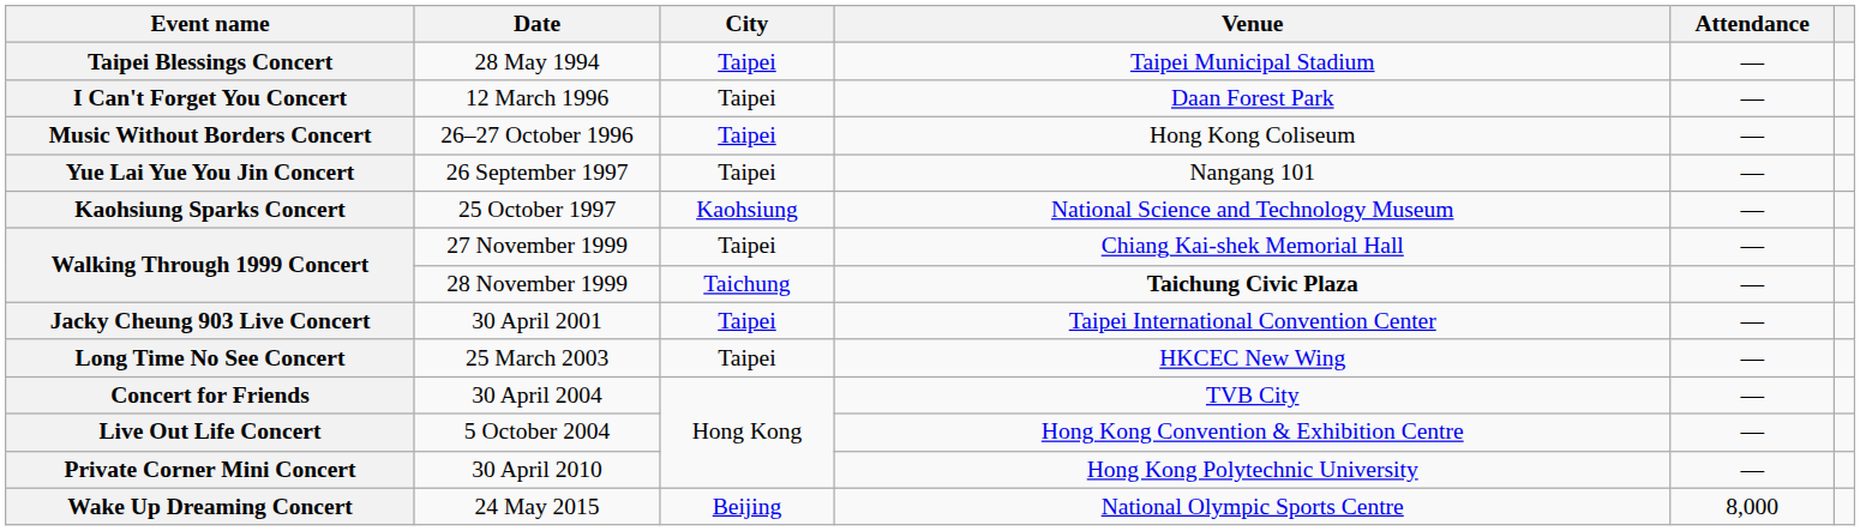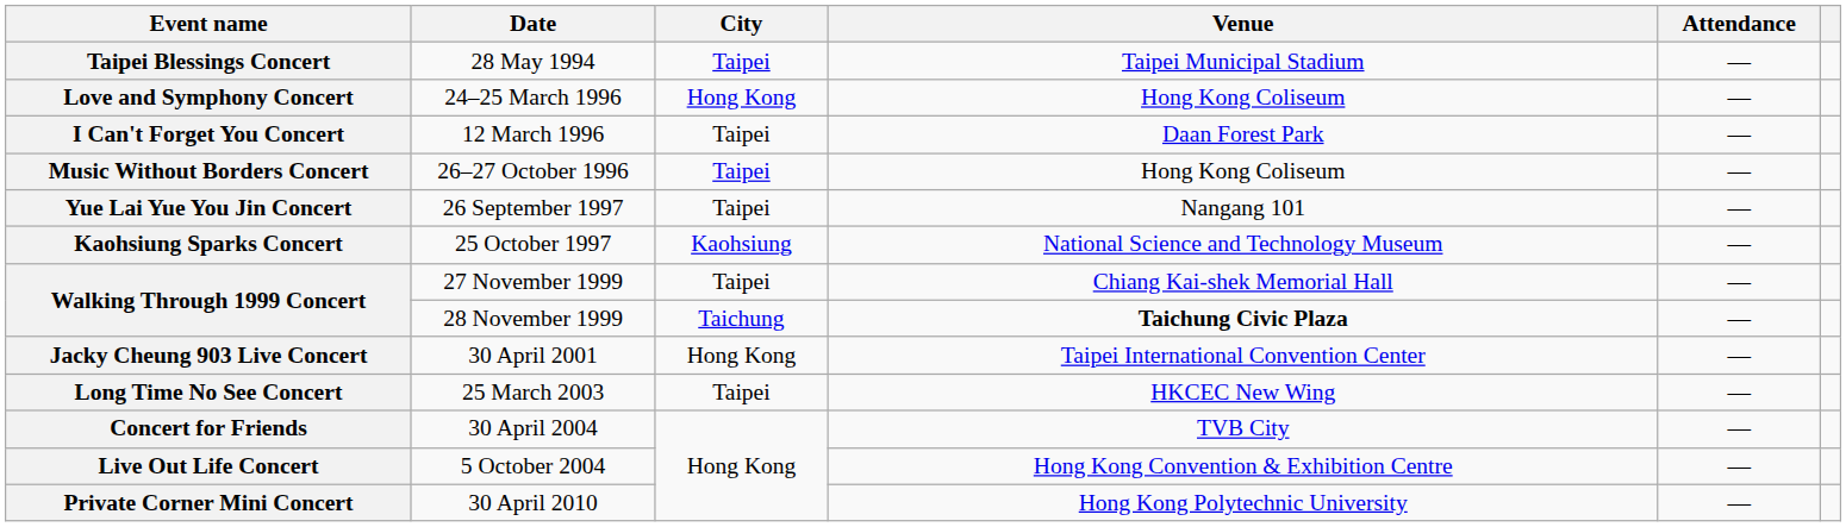 <table class="wikitable plainrowheaders sortable" style="text-align:center" width="100%">
 <tr>
 <th scope="col" style="width:17em;">Event name</th>
 <th scope="col" style="width:10em;">Date</th>
 <th scope="col" style="width:7em;">City</th>
 <th scope="col">Venue</th>
 <th scope="col" style="width:6.5em;">Attendance</th>
 <th class="unsortable"></th>
 </tr>
 <tr>
 <th scope="row">Taipei Blessings Concert</th>
 <td>28 May 1994</td>
 <td><a href='#'>Taipei</a></td>
 <td><a href='#'>Taipei Municipal Stadium</a></td>
+<td>—</td>
+<td></td>
+</tr>
+<tr>
+<th scope="row">Love and Symphony Concert</th>
+<td>24–25 March 1996</td>
+<td><a href='#'>Hong Kong</a></td>
+<td><a href='#'>Hong Kong Coliseum</a></td>
 <td>—</td>
 <td></td>
 </tr>
 <tr>
 <th scope="row">I Can't Forget You Concert</th>
 <td>12 March 1996</td>
 <td>Taipei</td>
 <td><a href='#'>Daan Forest Park</a></td>
 <td>—</td>
 <td></td>
 </tr>
 <tr>
 <th scope="row">Music Without Borders Concert</th>
 <td>26–27 October 1996</td>
 <td><a href='#'>Taipei</a></td>
 <td>Hong Kong Coliseum</td>
 <td>—</td>
 <td></td>
 </tr>
 <tr>
 <th scope="row">Yue Lai Yue You Jin Concert</th>
 <td>26 September 1997</td>
 <td>Taipei</td>
 <td>Nangang 101</td>
 <td>—</td>
 <td></td>
 </tr>
 <tr>
 <th scope="row">Kaohsiung Sparks Concert</th>
 <td>25 October 1997</td>
 <td><a href='#'>Kaohsiung</a></td>
 <td><a href='#'>National Science and Technology Museum</a></td>
 <td>—</td>
 <td></td>
 </tr>
 <tr>
 <th scope="row" rowspan="2">Walking Through 1999 Concert</th>
 <td>27 November 1999</td>
 <td>Taipei</td>
 <td><a href='#'>Chiang Kai-shek Memorial Hall</a></td>
 <td>—</td>
 <td></td>
 </tr>
 <tr>
 <td>28 November 1999</td>
 <td><a href='#'>Taichung</a></td>
 <td><strong>Taichung Civic Plaza</strong></td>
 <td>—</td>
 <td></td>
 </tr>
 <tr>
 <th scope="row">Jacky Cheung 903 Live Concert</th>
 <td>30 April 2001</td>
-<td><a href='#'>Taipei</a></td>
+<td>Hong Kong</td>
 <td><a href='#'>Taipei International Convention Center</a></td>
 <td>—</td>
 <td></td>
 </tr>
 <tr>
 <th scope="row">Long Time No See Concert</th>
 <td>25 March 2003</td>
 <td>Taipei</td>
 <td><a href='#'>HKCEC New Wing</a></td>
 <td>—</td>
 <td></td>
 </tr>
 <tr>
 <th scope="row">Concert for Friends</th>
 <td>30 April 2004</td>
 <td rowspan="3">Hong Kong</td>
 <td><a href='#'>TVB City</a></td>
 <td>—</td>
 <td></td>
 </tr>
 <tr>
 <th scope="row">Live Out Life Concert</th>
 <td>5 October 2004</td>
 <td><a href='#'>Hong Kong Convention & Exhibition Centre</a></td>
 <td>—</td>
 <td></td>
 </tr>
 <tr>
 <th scope="row">Private Corner Mini Concert</th>
 <td>30 April 2010</td>
 <td><a href='#'>Hong Kong Polytechnic University</a></td>
 <td>—</td>
 <td></td>
 </tr>
-<tr>
-<th scope="row">Wake Up Dreaming Concert</th>
-<td>24 May 2015</td>
-<td><a href='#'>Beijing</a></td>
-<td><a href='#'>National Olympic Sports Centre</a></td>
-<td>8,000</td>
-<td></td>
-</tr>
 </table>
